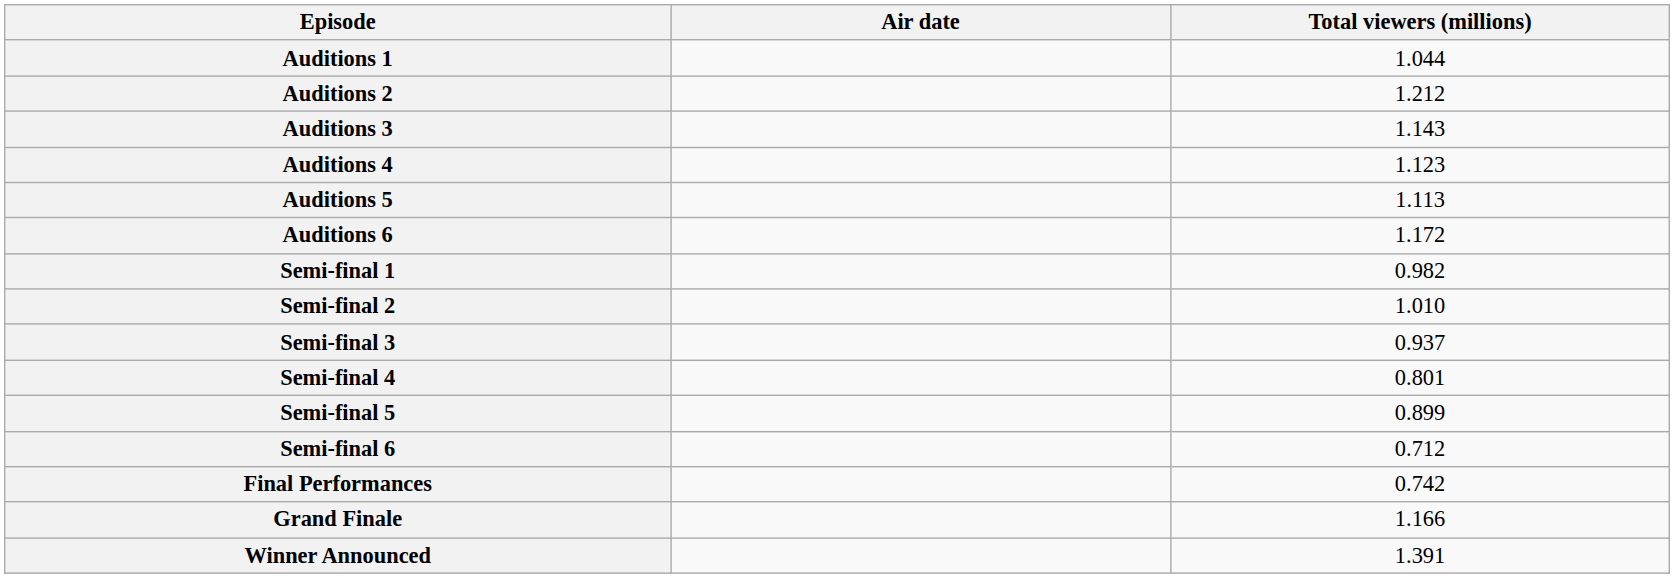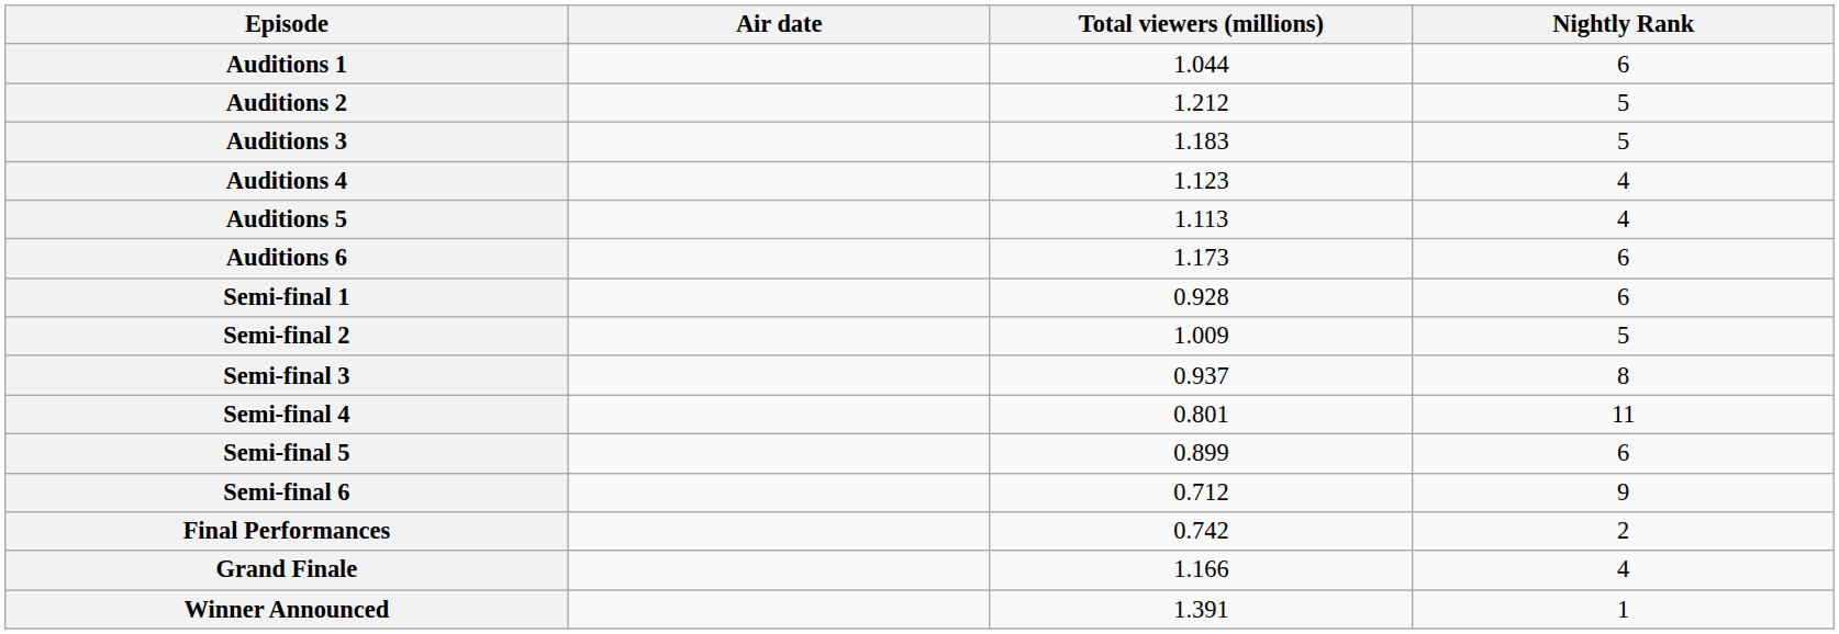 <table class="wikitable sortable" style="text-align:center; width:60%;">
 <tr>
 <th scope="col" style="width:16%">Episode</th>
 <th scope="col" style="width:12%">Air date</th>
 <th scope="col" style="width:12%">Total viewers (millions)</th>
+<th scope="col" style="width:12%">Nightly Rank</th>
 </tr>
 <tr>
 <th scope="row">Auditions 1</th>
 <td></td>
 <td>1.044</td>
+<td>6</td>
 </tr>
 <tr>
 <th scope="row">Auditions 2</th>
 <td></td>
 <td>1.212</td>
+<td>5</td>
 </tr>
 <tr>
 <th scope="row">Auditions 3</th>
 <td></td>
-<td>1.143</td>
+<td>1.183</td>
+<td>5</td>
 </tr>
 <tr>
 <th scope="row">Auditions 4</th>
 <td></td>
 <td>1.123</td>
+<td>4</td>
 </tr>
 <tr>
 <th scope="row">Auditions 5</th>
 <td></td>
 <td>1.113</td>
+<td>4</td>
 </tr>
 <tr>
 <th scope="row">Auditions 6</th>
 <td></td>
-<td>1.172</td>
+<td>1.173</td>
+<td>6</td>
 </tr>
 <tr>
 <th scope="row">Semi-final 1</th>
 <td></td>
-<td>0.982</td>
+<td>0.928</td>
+<td>6</td>
 </tr>
 <tr>
 <th scope="row">Semi-final 2</th>
 <td></td>
-<td>1.010</td>
+<td>1.009</td>
+<td>5</td>
 </tr>
 <tr>
 <th scope="row">Semi-final 3</th>
 <td></td>
 <td>0.937</td>
+<td>8</td>
 </tr>
 <tr>
 <th scope="row">Semi-final 4</th>
 <td></td>
 <td>0.801</td>
+<td>11</td>
 </tr>
 <tr>
 <th scope="row">Semi-final 5</th>
 <td></td>
 <td>0.899</td>
+<td>6</td>
 </tr>
 <tr>
 <th scope="row">Semi-final 6</th>
 <td></td>
 <td>0.712</td>
+<td>9</td>
 </tr>
 <tr>
 <th scope="row">Final Performances</th>
 <td></td>
 <td>0.742</td>
+<td>2</td>
 </tr>
 <tr>
 <th scope="row">Grand Finale</th>
 <td></td>
 <td>1.166</td>
+<td>4</td>
 </tr>
 <tr>
 <th scope="row">Winner Announced</th>
 <td></td>
 <td>1.391</td>
+<td>1</td>
 </tr>
 </table>
